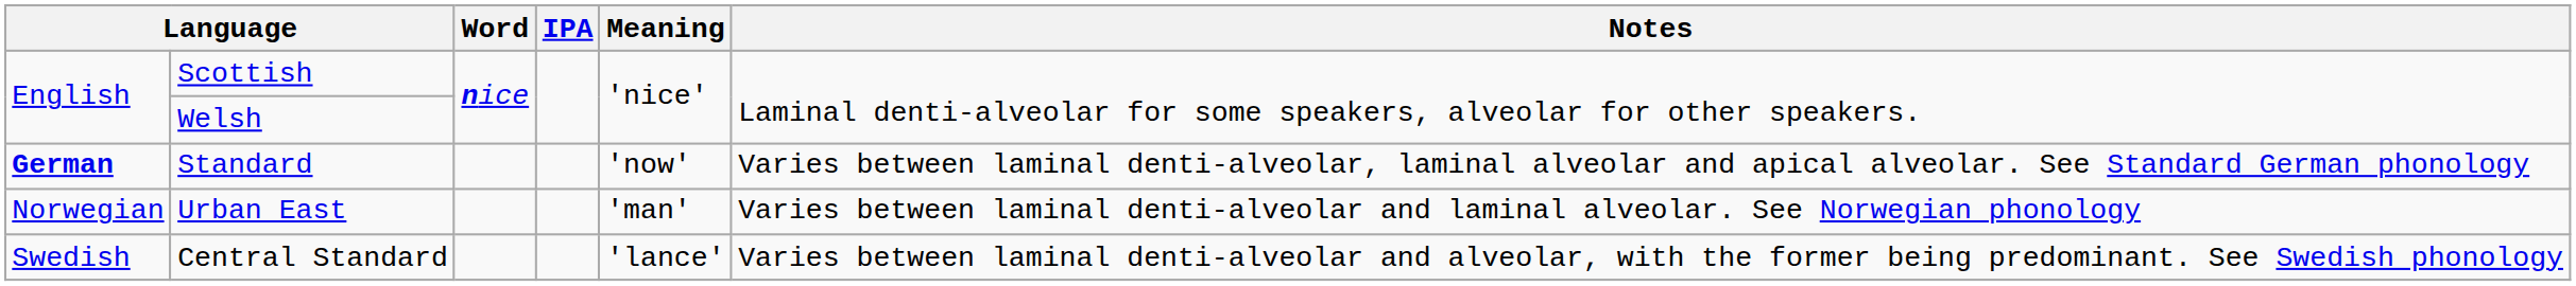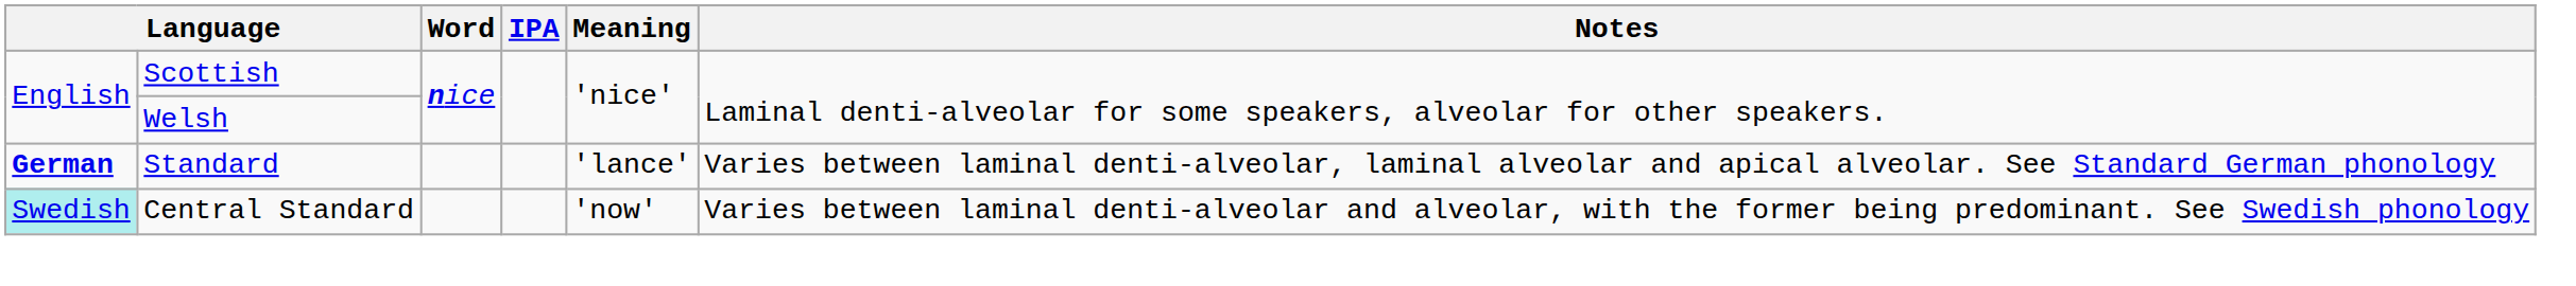 <table class="wikitable">
 <tr>
 <th colspan="2">Language</th>
 <th>Word</th>
 <th><a href='#'>IPA</a></th>
 <th>Meaning</th>
 <th>Notes</th>
 </tr>
 <tr>
 <td rowspan="2"><a href='#'>English</a></td>
 <td><a href='#'>Scottish</a></td>
 <td rowspan="2"><em><a href='#'><strong>n</strong>ice</a></em></td>
 <td rowspan="2"></td>
 <td rowspan="2">'nice'</td>
 <td rowspan="2"><br>Laminal denti-alveolar for some speakers, alveolar for other speakers.</td>
 </tr>
 <tr>
 <td><a href='#'>Welsh</a></td>
 </tr>
 <tr>
 <td><strong><a href='#'>German</a></strong></td>
 <td><a href='#'>Standard</a></td>
 <td></td>
 <td></td>
-<td>'now'</td>
+<td>'lance'</td>
 <td>Varies between laminal denti-alveolar, laminal alveolar and apical alveolar. See <a href='#'>Standard German phonology</a></td>
 </tr>
 <tr>
-<td><a href='#'>Norwegian</a></td>
-<td><a href='#'>Urban East</a></td>
-<td></td>
-<td></td>
-<td>'man'</td>
-<td>Varies between laminal denti-alveolar and laminal alveolar. See <a href='#'>Norwegian phonology</a></td>
-</tr>
-<tr>
-<td><a href='#'>Swedish</a></td>
+<td style="background: paleturquoise;"><a href='#'>Swedish</a></td>
 <td>Central Standard</td>
 <td></td>
 <td></td>
-<td>'lance'</td>
+<td>'now'</td>
 <td>Varies between laminal denti-alveolar and alveolar, with the former being predominant. See <a href='#'>Swedish phonology</a></td>
 </tr>
 </table>
